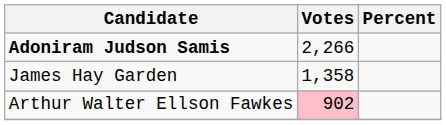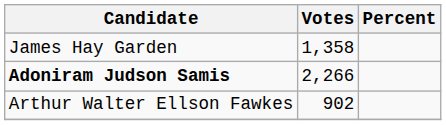 <table class="wikitable">
 <tr>
 <th>Candidate</th>
 <th>Votes</th>
 <th>Percent</th>
 </tr>
 <tr>
+<td>James Hay Garden</td>
+<td style="text-align:right;">1,358</td>
+<td style="text-align:right;"></td>
+</tr>
+<tr>
 <td style="font-weight:bold;">Adoniram Judson Samis</td>
 <td style="text-align:right;">2,266</td>
 <td style="text-align:right;"></td>
 </tr>
 <tr>
-<td>James Hay Garden</td>
-<td style="text-align:right;">1,358</td>
-<td style="text-align:right;"></td>
-</tr>
-<tr>
 <td>Arthur Walter Ellson Fawkes</td>
-<td style="background: pink; text-align:right;">902</td>
+<td style="text-align:right;">902</td>
 <td style="text-align:right;"></td>
 </tr>
 <tr>
 </tr>
 </table>
